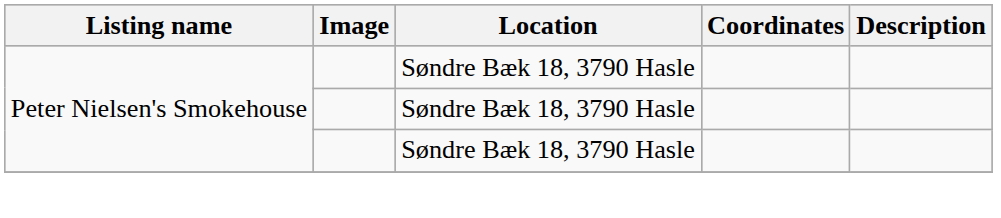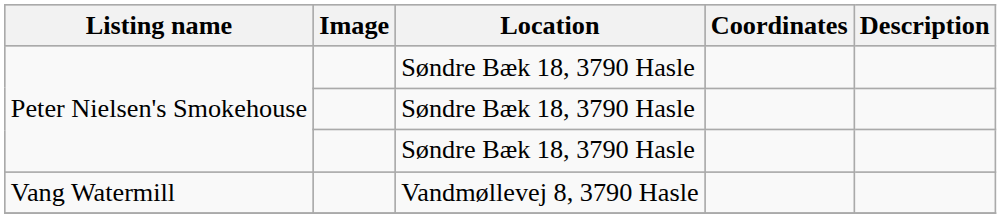 <table class="wikitable sortable">
 <tr>
 <th>Listing name</th>
 <th>Image</th>
 <th>Location</th>
 <th>Coordinates</th>
 <th>Description</th>
 </tr>
 <tr>
 <td rowspan="3">Peter Nielsen's Smokehouse</td>
 <td></td>
 <td>Søndre Bæk 18, 3790 Hasle</td>
 <td></td>
 <td></td>
 </tr>
 <tr>
 <td></td>
 <td>Søndre Bæk 18, 3790 Hasle</td>
 <td></td>
 <td></td>
 </tr>
 <tr>
 <td></td>
 <td>Søndre Bæk 18, 3790 Hasle</td>
 <td></td>
 <td></td>
 </tr>
 <tr>
+<td>Vang Watermill</td>
+<td></td>
+<td>Vandmøllevej 8, 3790 Hasle</td>
+<td></td>
+<td></td>
+</tr>
+<tr>
 </tr>
 </table>
